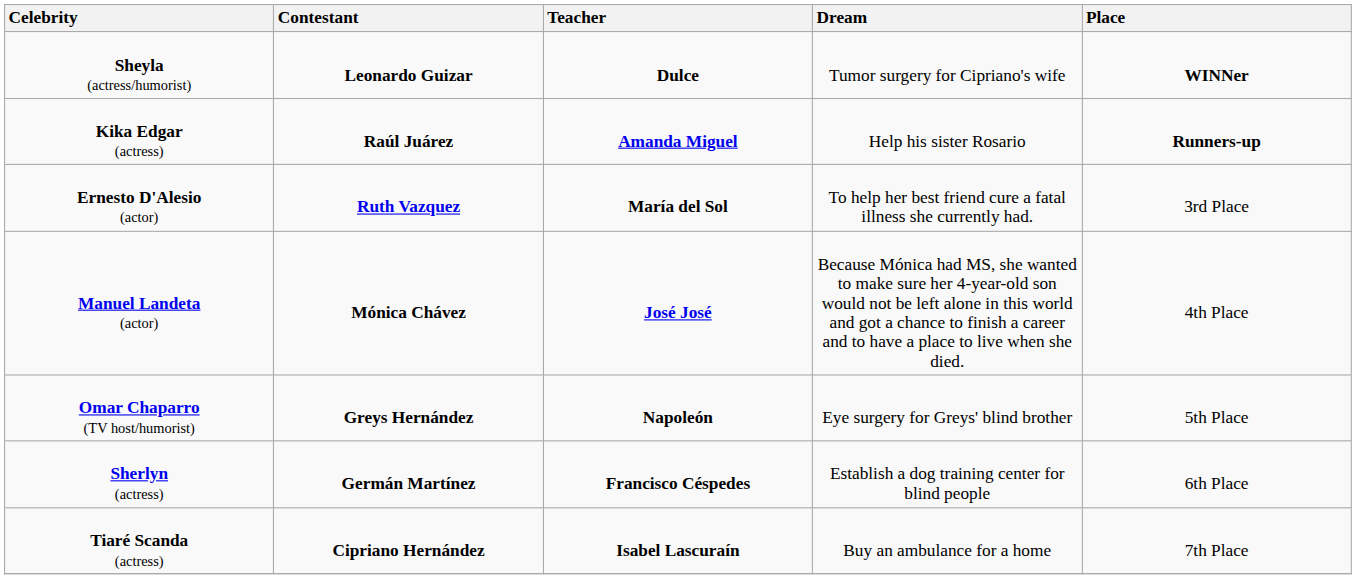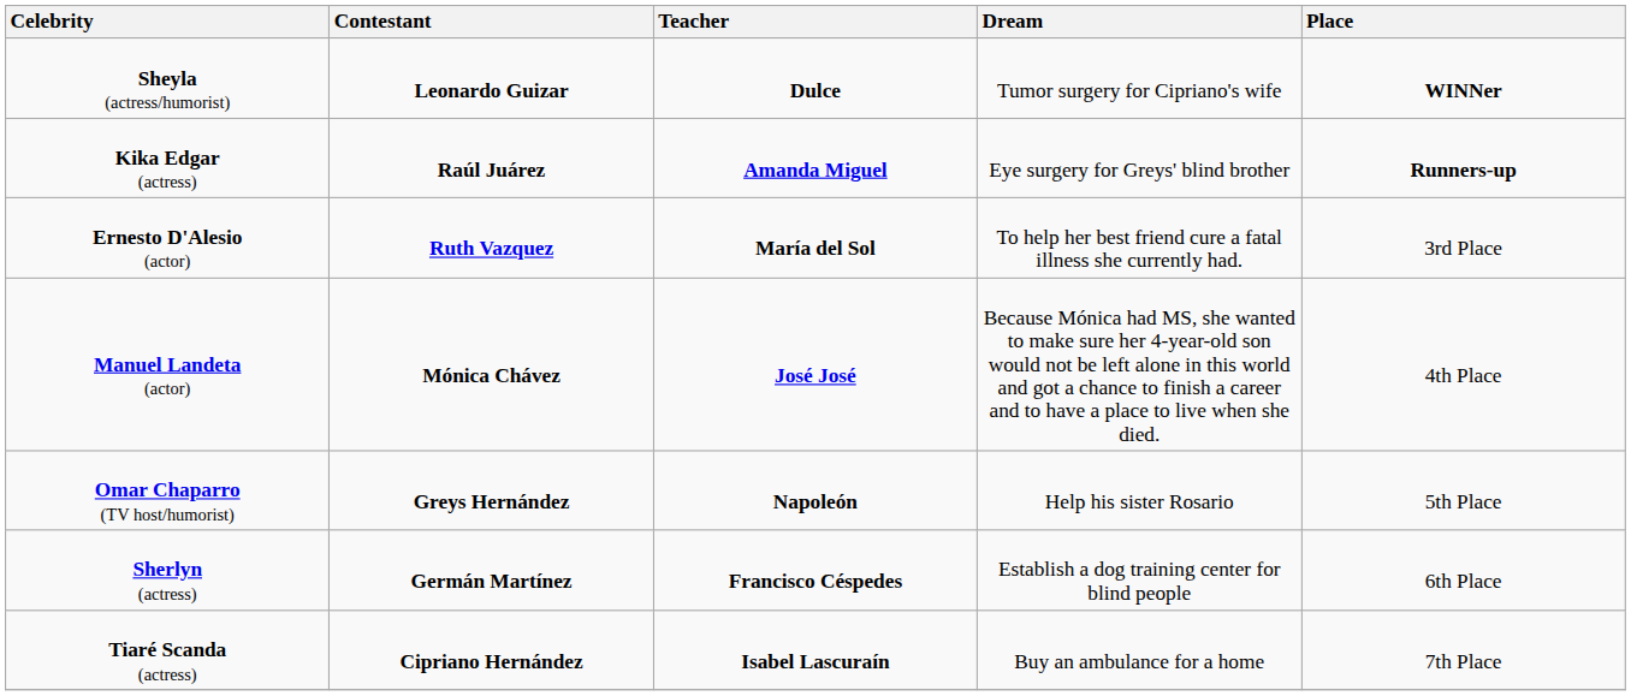 <table class="wikitable">
 <tr>
 <th width="15%" style="text-align:left">Celebrity</th>
 <th width="15%" style="text-align:left">Contestant</th>
 <th width="15%" style="text-align:left">Teacher</th>
 <th width="15%" style="text-align:left">Dream</th>
 <th width="15%" style="text-align:left">Place</th>
 </tr>
 <tr>
 <td style="text-align:center"><br><strong>Sheyla</strong><br><small>(actress/humorist)</small></td>
 <td style="text-align:center"><br><strong>Leonardo Guizar</strong></td>
 <td style="text-align:center"><br><strong>Dulce</strong></td>
 <td style="text-align:center"><br>Tumor surgery for Cipriano's wife</td>
 <td style="text-align:center"><br><strong>WINNer</strong></td>
 </tr>
 <tr>
 <td style="text-align:center"><br><strong>Kika Edgar</strong><br><small>(actress)</small></td>
 <td style="text-align:center"><br><strong>Raúl Juárez</strong></td>
 <td style="text-align:center"><br><strong><a href='#'>Amanda Miguel</a></strong></td>
-<td style="text-align:center"><br>Help his sister Rosario</td>
+<td style="text-align:center"><br>Eye surgery for Greys' blind brother</td>
 <td style="text-align:center"><br><strong>Runners-up</strong></td>
 </tr>
 <tr>
 <td style="text-align:center"><br><strong>Ernesto D'Alesio</strong><br><small>(actor)</small></td>
 <td style="text-align:center"><br><strong><a href='#'>Ruth Vazquez</a></strong></td>
 <td style="text-align:center"><br><strong>María del Sol</strong></td>
 <td style="text-align:center"><br>To help her best friend cure a fatal illness she currently had.</td>
 <td style="text-align:center"><br>3rd Place</td>
 </tr>
 <tr>
 <td style="text-align:center"><br><strong><a href='#'>Manuel Landeta</a></strong><br><small>(actor)</small></td>
 <td style="text-align:center"><br><strong>Mónica Chávez</strong></td>
 <td style="text-align:center"><br><strong><a href='#'>José José</a></strong></td>
 <td style="text-align:center"><br>Because Mónica had MS, she wanted to make sure her 4-year-old son would not be left alone in this world and got a chance to finish a career and to have a place to live when she died.</td>
 <td style="text-align:center"><br>4th Place</td>
 </tr>
 <tr>
 <td style="text-align:center"><br><strong><a href='#'>Omar Chaparro</a></strong><br><small>(TV host/humorist)</small></td>
 <td style="text-align:center"><br><strong>Greys Hernández</strong></td>
 <td style="text-align:center"><br><strong>Napoleón</strong></td>
-<td style="text-align:center"><br>Eye surgery for Greys' blind brother</td>
+<td style="text-align:center"><br>Help his sister Rosario</td>
 <td style="text-align:center"><br>5th Place</td>
 </tr>
 <tr>
 <td style="text-align:center"><br><strong><a href='#'>Sherlyn</a></strong><br><small>(actress)</small></td>
 <td style="text-align:center"><br><strong>Germán Martínez</strong></td>
 <td style="text-align:center"><br><strong>Francisco Céspedes</strong></td>
 <td style="text-align:center"><br>Establish a dog training center for blind people</td>
 <td style="text-align:center"><br>6th Place</td>
 </tr>
 <tr>
 <td style="text-align:center"><br><strong>Tiaré Scanda</strong><br><small>(actress)</small></td>
 <td style="text-align:center"><br><strong>Cipriano Hernández</strong></td>
 <td style="text-align:center"><br><strong>Isabel Lascuraín</strong></td>
 <td style="text-align:center"><br>Buy an ambulance for a home</td>
 <td style="text-align:center"><br>7th Place</td>
 </tr>
 <tr>
 </tr>
 </table>
